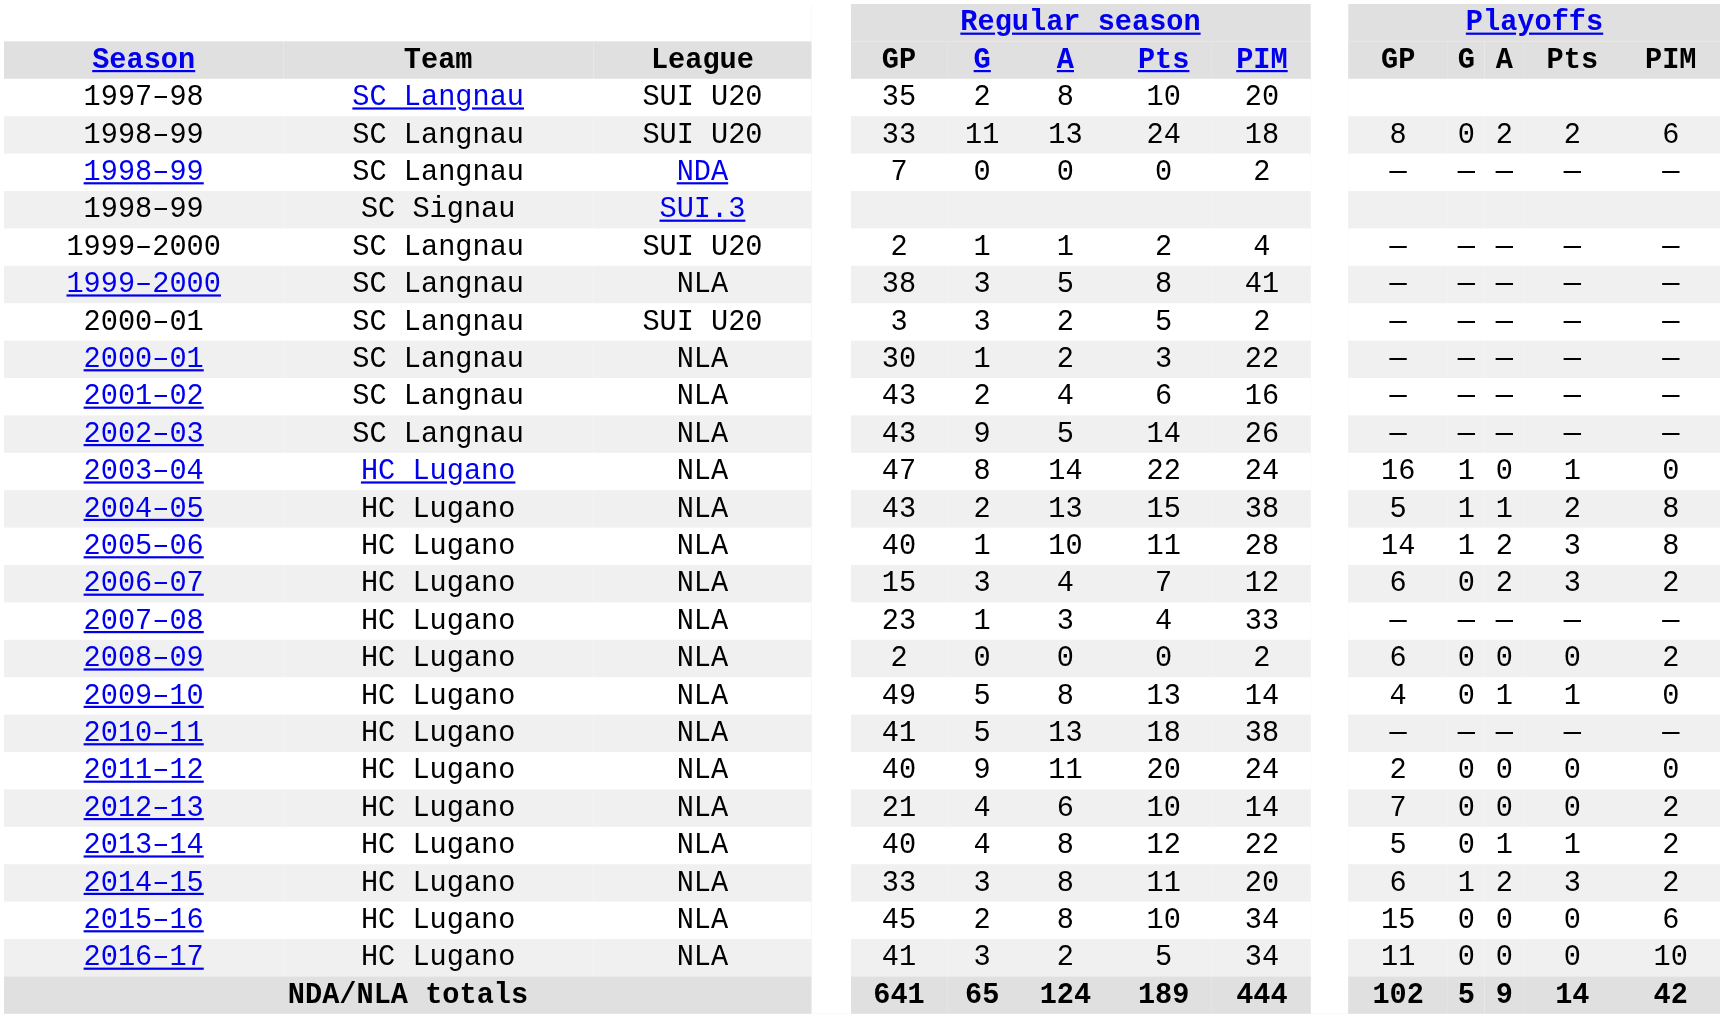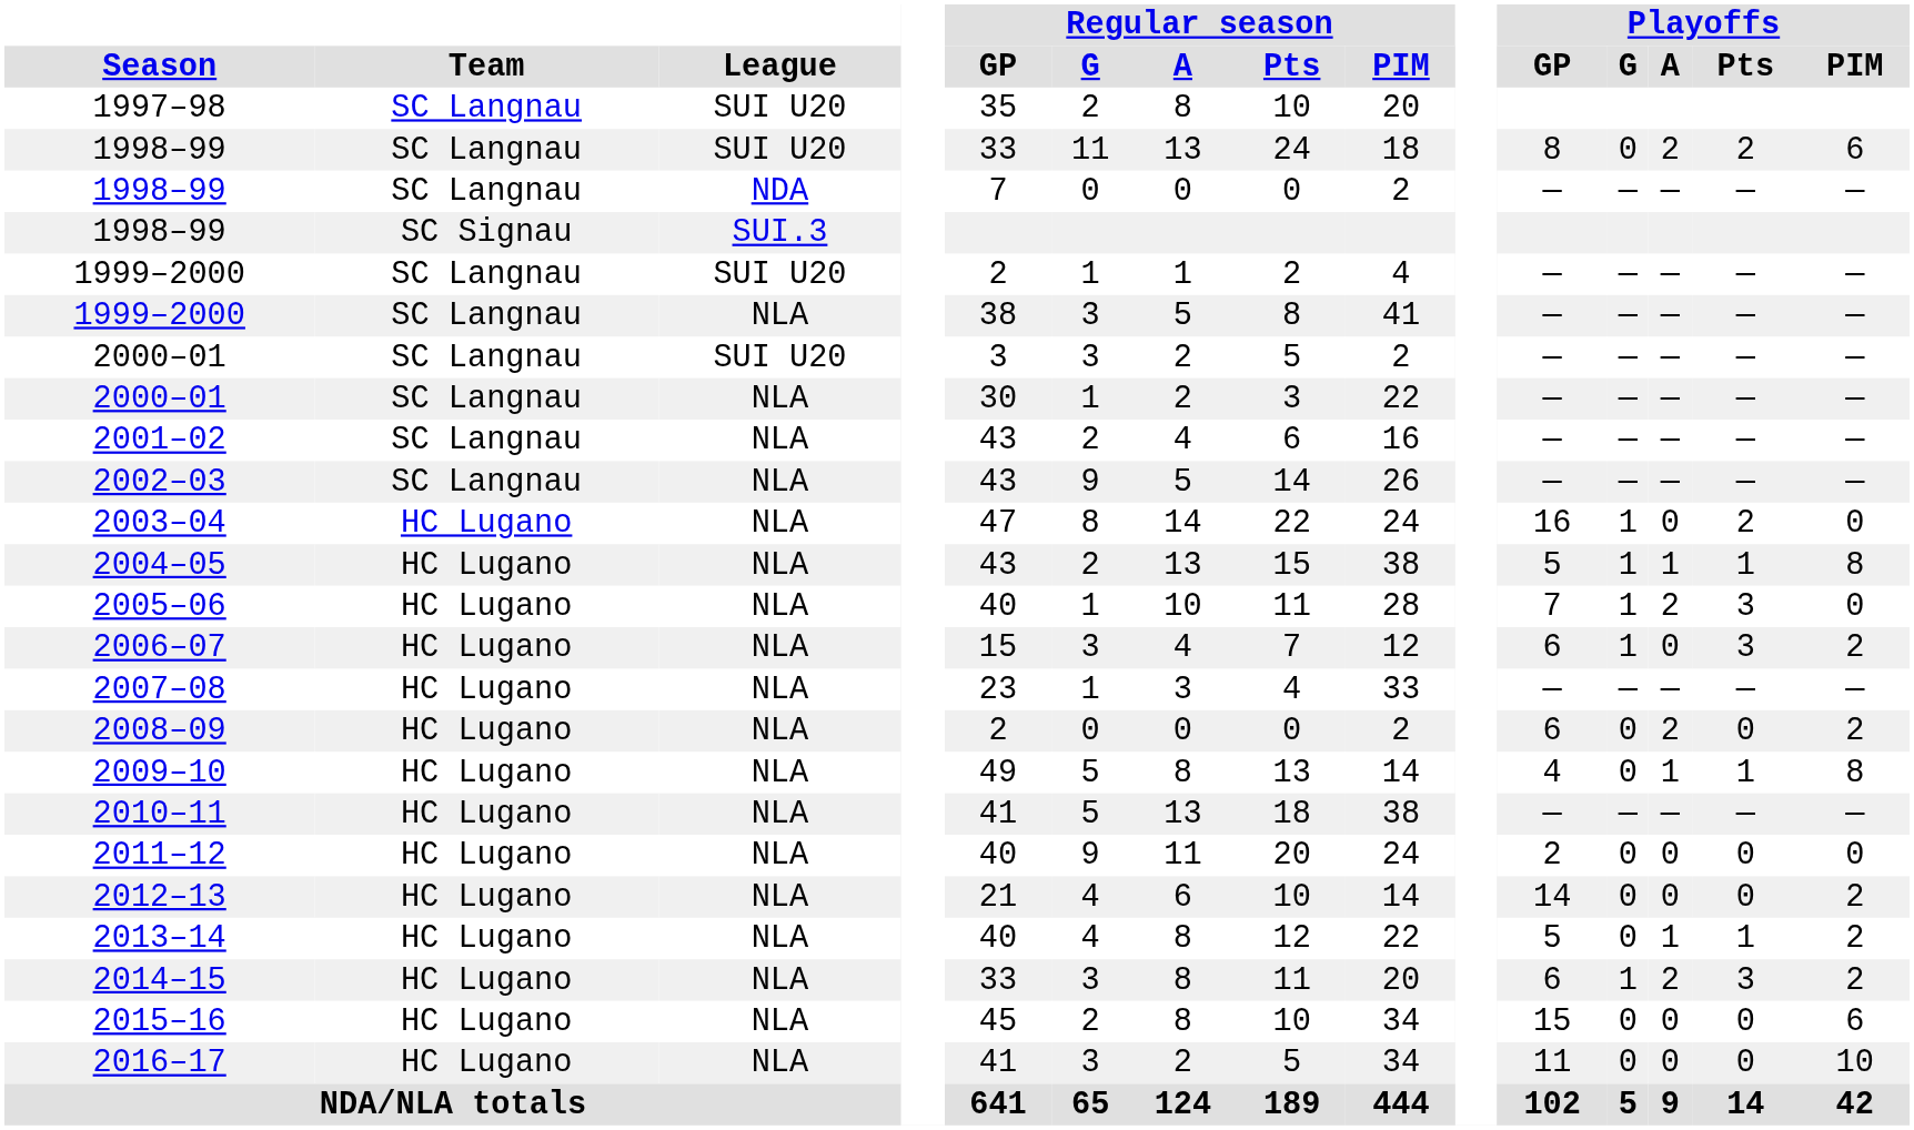 <table border="0" cellpadding="1" cellspacing="0" style="text-align:center; width:60em">
 <tr bgcolor="#e0e0e0">
 <th colspan="3" bgcolor="#ffffff"> </th>
 <th rowspan="99" bgcolor="#ffffff"> </th>
 <th colspan="5"><a href='#'>Regular season</a></th>
 <th rowspan="99" bgcolor="#ffffff"> </th>
 <th colspan="5"><a href='#'>Playoffs</a></th>
 </tr>
 <tr bgcolor="#e0e0e0">
 <th><a href='#'>Season</a></th>
 <th>Team</th>
 <th>League</th>
 <th>GP</th>
 <th><a href='#'>G</a></th>
 <th><a href='#'>A</a></th>
 <th><a href='#'>Pts</a></th>
 <th><a href='#'>PIM</a></th>
 <th>GP</th>
 <th>G</th>
 <th>A</th>
 <th>Pts</th>
 <th>PIM</th>
 </tr>
 <tr>
 <td>1997–98</td>
 <td><a href='#'>SC Langnau</a></td>
 <td>SUI U20</td>
 <td>35</td>
 <td>2</td>
 <td>8</td>
 <td>10</td>
 <td>20</td>
 <td></td>
 <td></td>
 <td></td>
 <td></td>
 <td></td>
 </tr>
 <tr bgcolor="#f0f0f0">
 <td>1998–99</td>
 <td>SC Langnau</td>
 <td>SUI U20</td>
 <td>33</td>
 <td>11</td>
 <td>13</td>
 <td>24</td>
 <td>18</td>
 <td>8</td>
 <td>0</td>
 <td>2</td>
 <td>2</td>
 <td>6</td>
 </tr>
 <tr>
 <td><a href='#'>1998–99</a></td>
 <td>SC Langnau</td>
 <td><a href='#'>NDA</a></td>
 <td>7</td>
 <td>0</td>
 <td>0</td>
 <td>0</td>
 <td>2</td>
 <td>—</td>
 <td>—</td>
 <td>—</td>
 <td>—</td>
 <td>—</td>
 </tr>
 <tr bgcolor="#f0f0f0">
 <td>1998–99</td>
 <td>SC Signau</td>
 <td><a href='#'>SUI.3</a></td>
 <td></td>
 <td></td>
 <td></td>
 <td></td>
 <td></td>
 <td></td>
 <td></td>
 <td></td>
 <td></td>
 <td></td>
 </tr>
 <tr>
 <td>1999–2000</td>
 <td>SC Langnau</td>
 <td>SUI U20</td>
 <td>2</td>
 <td>1</td>
 <td>1</td>
 <td>2</td>
 <td>4</td>
 <td>—</td>
 <td>—</td>
 <td>—</td>
 <td>—</td>
 <td>—</td>
 </tr>
 <tr bgcolor="#f0f0f0">
 <td><a href='#'>1999–2000</a></td>
 <td>SC Langnau</td>
 <td>NLA</td>
 <td>38</td>
 <td>3</td>
 <td>5</td>
 <td>8</td>
 <td>41</td>
 <td>—</td>
 <td>—</td>
 <td>—</td>
 <td>—</td>
 <td>—</td>
 </tr>
 <tr>
 <td>2000–01</td>
 <td>SC Langnau</td>
 <td>SUI U20</td>
 <td>3</td>
 <td>3</td>
 <td>2</td>
 <td>5</td>
 <td>2</td>
 <td>—</td>
 <td>—</td>
 <td>—</td>
 <td>—</td>
 <td>—</td>
 </tr>
 <tr bgcolor="#f0f0f0">
 <td><a href='#'>2000–01</a></td>
 <td>SC Langnau</td>
 <td>NLA</td>
 <td>30</td>
 <td>1</td>
 <td>2</td>
 <td>3</td>
 <td>22</td>
 <td>—</td>
 <td>—</td>
 <td>—</td>
 <td>—</td>
 <td>—</td>
 </tr>
 <tr>
 <td><a href='#'>2001–02</a></td>
 <td>SC Langnau</td>
 <td>NLA</td>
 <td>43</td>
 <td>2</td>
 <td>4</td>
 <td>6</td>
 <td>16</td>
 <td>—</td>
 <td>—</td>
 <td>—</td>
 <td>—</td>
 <td>—</td>
 </tr>
 <tr bgcolor="#f0f0f0">
 <td><a href='#'>2002–03</a></td>
 <td>SC Langnau</td>
 <td>NLA</td>
 <td>43</td>
 <td>9</td>
 <td>5</td>
 <td>14</td>
 <td>26</td>
 <td>—</td>
 <td>—</td>
 <td>—</td>
 <td>—</td>
 <td>—</td>
 </tr>
 <tr>
 <td><a href='#'>2003–04</a></td>
 <td><a href='#'>HC Lugano</a></td>
 <td>NLA</td>
 <td>47</td>
 <td>8</td>
 <td>14</td>
 <td>22</td>
 <td>24</td>
 <td>16</td>
 <td>1</td>
 <td>0</td>
-<td>1</td>
+<td>2</td>
 <td>0</td>
 </tr>
 <tr bgcolor="#f0f0f0">
 <td><a href='#'>2004–05</a></td>
 <td>HC Lugano</td>
 <td>NLA</td>
 <td>43</td>
 <td>2</td>
 <td>13</td>
 <td>15</td>
 <td>38</td>
 <td>5</td>
 <td>1</td>
 <td>1</td>
-<td>2</td>
+<td>1</td>
 <td>8</td>
 </tr>
 <tr>
 <td><a href='#'>2005–06</a></td>
 <td>HC Lugano</td>
 <td>NLA</td>
 <td>40</td>
 <td>1</td>
 <td>10</td>
 <td>11</td>
 <td>28</td>
-<td>14</td>
+<td>7</td>
 <td>1</td>
 <td>2</td>
 <td>3</td>
-<td>8</td>
+<td>0</td>
 </tr>
 <tr bgcolor="#f0f0f0">
 <td><a href='#'>2006–07</a></td>
 <td>HC Lugano</td>
 <td>NLA</td>
 <td>15</td>
 <td>3</td>
 <td>4</td>
 <td>7</td>
 <td>12</td>
 <td>6</td>
+<td>1</td>
 <td>0</td>
-<td>2</td>
 <td>3</td>
 <td>2</td>
 </tr>
 <tr>
 <td><a href='#'>2007–08</a></td>
 <td>HC Lugano</td>
 <td>NLA</td>
 <td>23</td>
 <td>1</td>
 <td>3</td>
 <td>4</td>
 <td>33</td>
 <td>—</td>
 <td>—</td>
 <td>—</td>
 <td>—</td>
 <td>—</td>
 </tr>
 <tr bgcolor="#f0f0f0">
 <td><a href='#'>2008–09</a></td>
 <td>HC Lugano</td>
 <td>NLA</td>
 <td>2</td>
 <td>0</td>
 <td>0</td>
 <td>0</td>
 <td>2</td>
 <td>6</td>
 <td>0</td>
-<td>0</td>
+<td>2</td>
 <td>0</td>
 <td>2</td>
 </tr>
 <tr>
 <td><a href='#'>2009–10</a></td>
 <td>HC Lugano</td>
 <td>NLA</td>
 <td>49</td>
 <td>5</td>
 <td>8</td>
 <td>13</td>
 <td>14</td>
 <td>4</td>
 <td>0</td>
 <td>1</td>
 <td>1</td>
-<td>0</td>
+<td>8</td>
 </tr>
 <tr bgcolor="#f0f0f0">
 <td><a href='#'>2010–11</a></td>
 <td>HC Lugano</td>
 <td>NLA</td>
 <td>41</td>
 <td>5</td>
 <td>13</td>
 <td>18</td>
 <td>38</td>
 <td>—</td>
 <td>—</td>
 <td>—</td>
 <td>—</td>
 <td>—</td>
 </tr>
 <tr>
 <td><a href='#'>2011–12</a></td>
 <td>HC Lugano</td>
 <td>NLA</td>
 <td>40</td>
 <td>9</td>
 <td>11</td>
 <td>20</td>
 <td>24</td>
 <td>2</td>
 <td>0</td>
 <td>0</td>
 <td>0</td>
 <td>0</td>
 </tr>
 <tr bgcolor="#f0f0f0">
 <td><a href='#'>2012–13</a></td>
 <td>HC Lugano</td>
 <td>NLA</td>
 <td>21</td>
 <td>4</td>
 <td>6</td>
 <td>10</td>
 <td>14</td>
-<td>7</td>
+<td>14</td>
 <td>0</td>
 <td>0</td>
 <td>0</td>
 <td>2</td>
 </tr>
 <tr>
 <td><a href='#'>2013–14</a></td>
 <td>HC Lugano</td>
 <td>NLA</td>
 <td>40</td>
 <td>4</td>
 <td>8</td>
 <td>12</td>
 <td>22</td>
 <td>5</td>
 <td>0</td>
 <td>1</td>
 <td>1</td>
 <td>2</td>
 </tr>
 <tr bgcolor="#f0f0f0">
 <td><a href='#'>2014–15</a></td>
 <td>HC Lugano</td>
 <td>NLA</td>
 <td>33</td>
 <td>3</td>
 <td>8</td>
 <td>11</td>
 <td>20</td>
 <td>6</td>
 <td>1</td>
 <td>2</td>
 <td>3</td>
 <td>2</td>
 </tr>
 <tr>
 <td><a href='#'>2015–16</a></td>
 <td>HC Lugano</td>
 <td>NLA</td>
 <td>45</td>
 <td>2</td>
 <td>8</td>
 <td>10</td>
 <td>34</td>
 <td>15</td>
 <td>0</td>
 <td>0</td>
 <td>0</td>
 <td>6</td>
 </tr>
 <tr bgcolor="#f0f0f0">
 <td><a href='#'>2016–17</a></td>
 <td>HC Lugano</td>
 <td>NLA</td>
 <td>41</td>
 <td>3</td>
 <td>2</td>
 <td>5</td>
 <td>34</td>
 <td>11</td>
 <td>0</td>
 <td>0</td>
 <td>0</td>
 <td>10</td>
 </tr>
 <tr bgcolor="#e0e0e0">
 <th colspan="3">NDA/NLA totals</th>
 <th>641</th>
 <th>65</th>
 <th>124</th>
 <th>189</th>
 <th>444</th>
 <th>102</th>
 <th>5</th>
 <th>9</th>
 <th>14</th>
 <th>42</th>
 </tr>
 </table>
